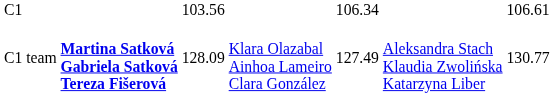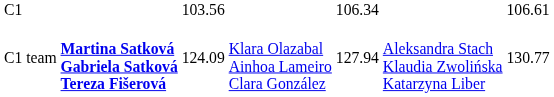 <table>
 <tr>
 <td>C1</td>
 <td></td>
 <td>103.56</td>
 <td></td>
 <td>106.34</td>
 <td></td>
 <td>106.61</td>
 </tr>
 <tr>
 <td>C1 team</td>
 <td><strong><br><a href='#'>Martina Satková</a><br><a href='#'>Gabriela Satková</a><br><a href='#'>Tereza Fišerová</a></strong></td>
-<td>128.09</td>
+<td>124.09</td>
 <td><br><a href='#'>Klara Olazabal</a><br><a href='#'>Ainhoa Lameiro</a><br><a href='#'>Clara González</a></td>
-<td>127.49</td>
+<td>127.94</td>
 <td><br><a href='#'>Aleksandra Stach</a><br><a href='#'>Klaudia Zwolińska</a><br><a href='#'>Katarzyna Liber</a></td>
 <td>130.77</td>
 </tr>
 </table>
